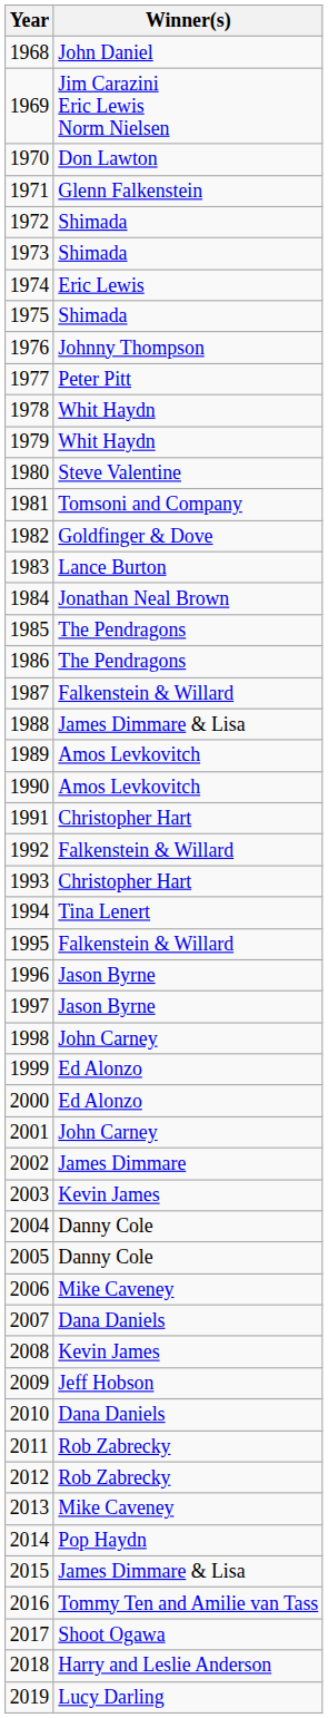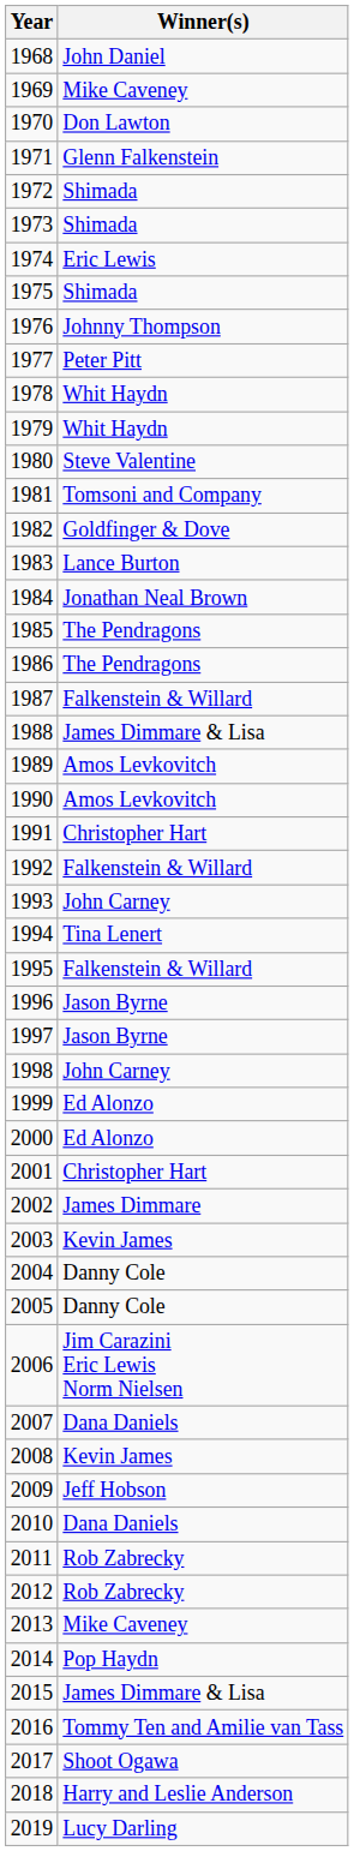 <table class="wikitable sortable">
 <tr>
 <th>Year</th>
 <th>Winner(s)</th>
 </tr>
 <tr>
 <td>1968</td>
 <td><a href='#'>John Daniel</a></td>
 </tr>
 <tr>
 <td>1969</td>
-<td><a href='#'>Jim Carazini</a><br><a href='#'>Eric Lewis</a><br><a href='#'>Norm Nielsen</a></td>
+<td><a href='#'>Mike Caveney</a></td>
 </tr>
 <tr>
 <td>1970</td>
 <td><a href='#'>Don Lawton</a></td>
 </tr>
 <tr>
 <td>1971</td>
 <td><a href='#'>Glenn Falkenstein</a></td>
 </tr>
 <tr>
 <td>1972</td>
 <td><a href='#'>Shimada</a></td>
 </tr>
 <tr>
 <td>1973</td>
 <td><a href='#'>Shimada</a></td>
 </tr>
 <tr>
 <td>1974</td>
 <td><a href='#'>Eric Lewis</a></td>
 </tr>
 <tr>
 <td>1975</td>
 <td><a href='#'>Shimada</a></td>
 </tr>
 <tr>
 <td>1976</td>
 <td><a href='#'>Johnny Thompson</a></td>
 </tr>
 <tr>
 <td>1977</td>
 <td><a href='#'>Peter Pitt</a></td>
 </tr>
 <tr>
 <td>1978</td>
 <td><a href='#'>Whit Haydn</a></td>
 </tr>
 <tr>
 <td>1979</td>
 <td><a href='#'>Whit Haydn</a></td>
 </tr>
 <tr>
 <td>1980</td>
 <td><a href='#'>Steve Valentine</a></td>
 </tr>
 <tr>
 <td>1981</td>
 <td><a href='#'>Tomsoni and Company</a></td>
 </tr>
 <tr>
 <td>1982</td>
 <td><a href='#'>Goldfinger & Dove</a></td>
 </tr>
 <tr>
 <td>1983</td>
 <td><a href='#'>Lance Burton</a></td>
 </tr>
 <tr>
 <td>1984</td>
 <td><a href='#'>Jonathan Neal Brown</a></td>
 </tr>
 <tr>
 <td>1985</td>
 <td><a href='#'>The Pendragons</a></td>
 </tr>
 <tr>
 <td>1986</td>
 <td><a href='#'>The Pendragons</a></td>
 </tr>
 <tr>
 <td>1987</td>
 <td><a href='#'>Falkenstein & Willard</a></td>
 </tr>
 <tr>
 <td>1988</td>
 <td><a href='#'>James Dimmare</a> & Lisa</td>
 </tr>
 <tr>
 <td>1989</td>
 <td><a href='#'>Amos Levkovitch</a></td>
 </tr>
 <tr>
 <td>1990</td>
 <td><a href='#'>Amos Levkovitch</a></td>
 </tr>
 <tr>
 <td>1991</td>
 <td><a href='#'>Christopher Hart</a></td>
 </tr>
 <tr>
 <td>1992</td>
 <td><a href='#'>Falkenstein & Willard</a></td>
 </tr>
 <tr>
 <td>1993</td>
-<td><a href='#'>Christopher Hart</a></td>
+<td><a href='#'>John Carney</a></td>
 </tr>
 <tr>
 <td>1994</td>
 <td><a href='#'>Tina Lenert</a></td>
 </tr>
 <tr>
 <td>1995</td>
 <td><a href='#'>Falkenstein & Willard</a></td>
 </tr>
 <tr>
 <td>1996</td>
 <td><a href='#'>Jason Byrne</a></td>
 </tr>
 <tr>
 <td>1997</td>
 <td><a href='#'>Jason Byrne</a></td>
 </tr>
 <tr>
 <td>1998</td>
 <td><a href='#'>John Carney</a></td>
 </tr>
 <tr>
 <td>1999</td>
 <td><a href='#'>Ed Alonzo</a></td>
 </tr>
 <tr>
 <td>2000</td>
 <td><a href='#'>Ed Alonzo</a></td>
 </tr>
 <tr>
 <td>2001</td>
-<td><a href='#'>John Carney</a></td>
+<td><a href='#'>Christopher Hart</a></td>
 </tr>
 <tr>
 <td>2002</td>
 <td><a href='#'>James Dimmare</a></td>
 </tr>
 <tr>
 <td>2003</td>
 <td><a href='#'>Kevin James</a></td>
 </tr>
 <tr>
 <td>2004</td>
 <td>Danny Cole</td>
 </tr>
 <tr>
 <td>2005</td>
 <td>Danny Cole</td>
 </tr>
 <tr>
 <td>2006</td>
-<td><a href='#'>Mike Caveney</a></td>
+<td><a href='#'>Jim Carazini</a><br><a href='#'>Eric Lewis</a><br><a href='#'>Norm Nielsen</a></td>
 </tr>
 <tr>
 <td>2007</td>
 <td><a href='#'>Dana Daniels</a></td>
 </tr>
 <tr>
 <td>2008</td>
 <td><a href='#'>Kevin James</a></td>
 </tr>
 <tr>
 <td>2009</td>
 <td><a href='#'>Jeff Hobson</a></td>
 </tr>
 <tr>
 <td>2010</td>
 <td><a href='#'>Dana Daniels</a></td>
 </tr>
 <tr>
 <td>2011</td>
 <td><a href='#'>Rob Zabrecky</a></td>
 </tr>
 <tr>
 <td>2012</td>
 <td><a href='#'>Rob Zabrecky</a></td>
 </tr>
 <tr>
 <td>2013</td>
 <td><a href='#'>Mike Caveney</a></td>
 </tr>
 <tr>
 <td>2014</td>
 <td><a href='#'>Pop Haydn</a></td>
 </tr>
 <tr>
 <td>2015</td>
 <td><a href='#'>James Dimmare</a> & Lisa</td>
 </tr>
 <tr>
 <td>2016</td>
 <td><a href='#'>Tommy Ten and Amilie van Tass</a></td>
 </tr>
 <tr>
 <td>2017</td>
 <td><a href='#'>Shoot Ogawa</a></td>
 </tr>
 <tr>
 <td>2018</td>
 <td><a href='#'>Harry and Leslie Anderson</a></td>
 </tr>
 <tr>
 <td>2019</td>
 <td><a href='#'>Lucy Darling</a></td>
 </tr>
 </table>
